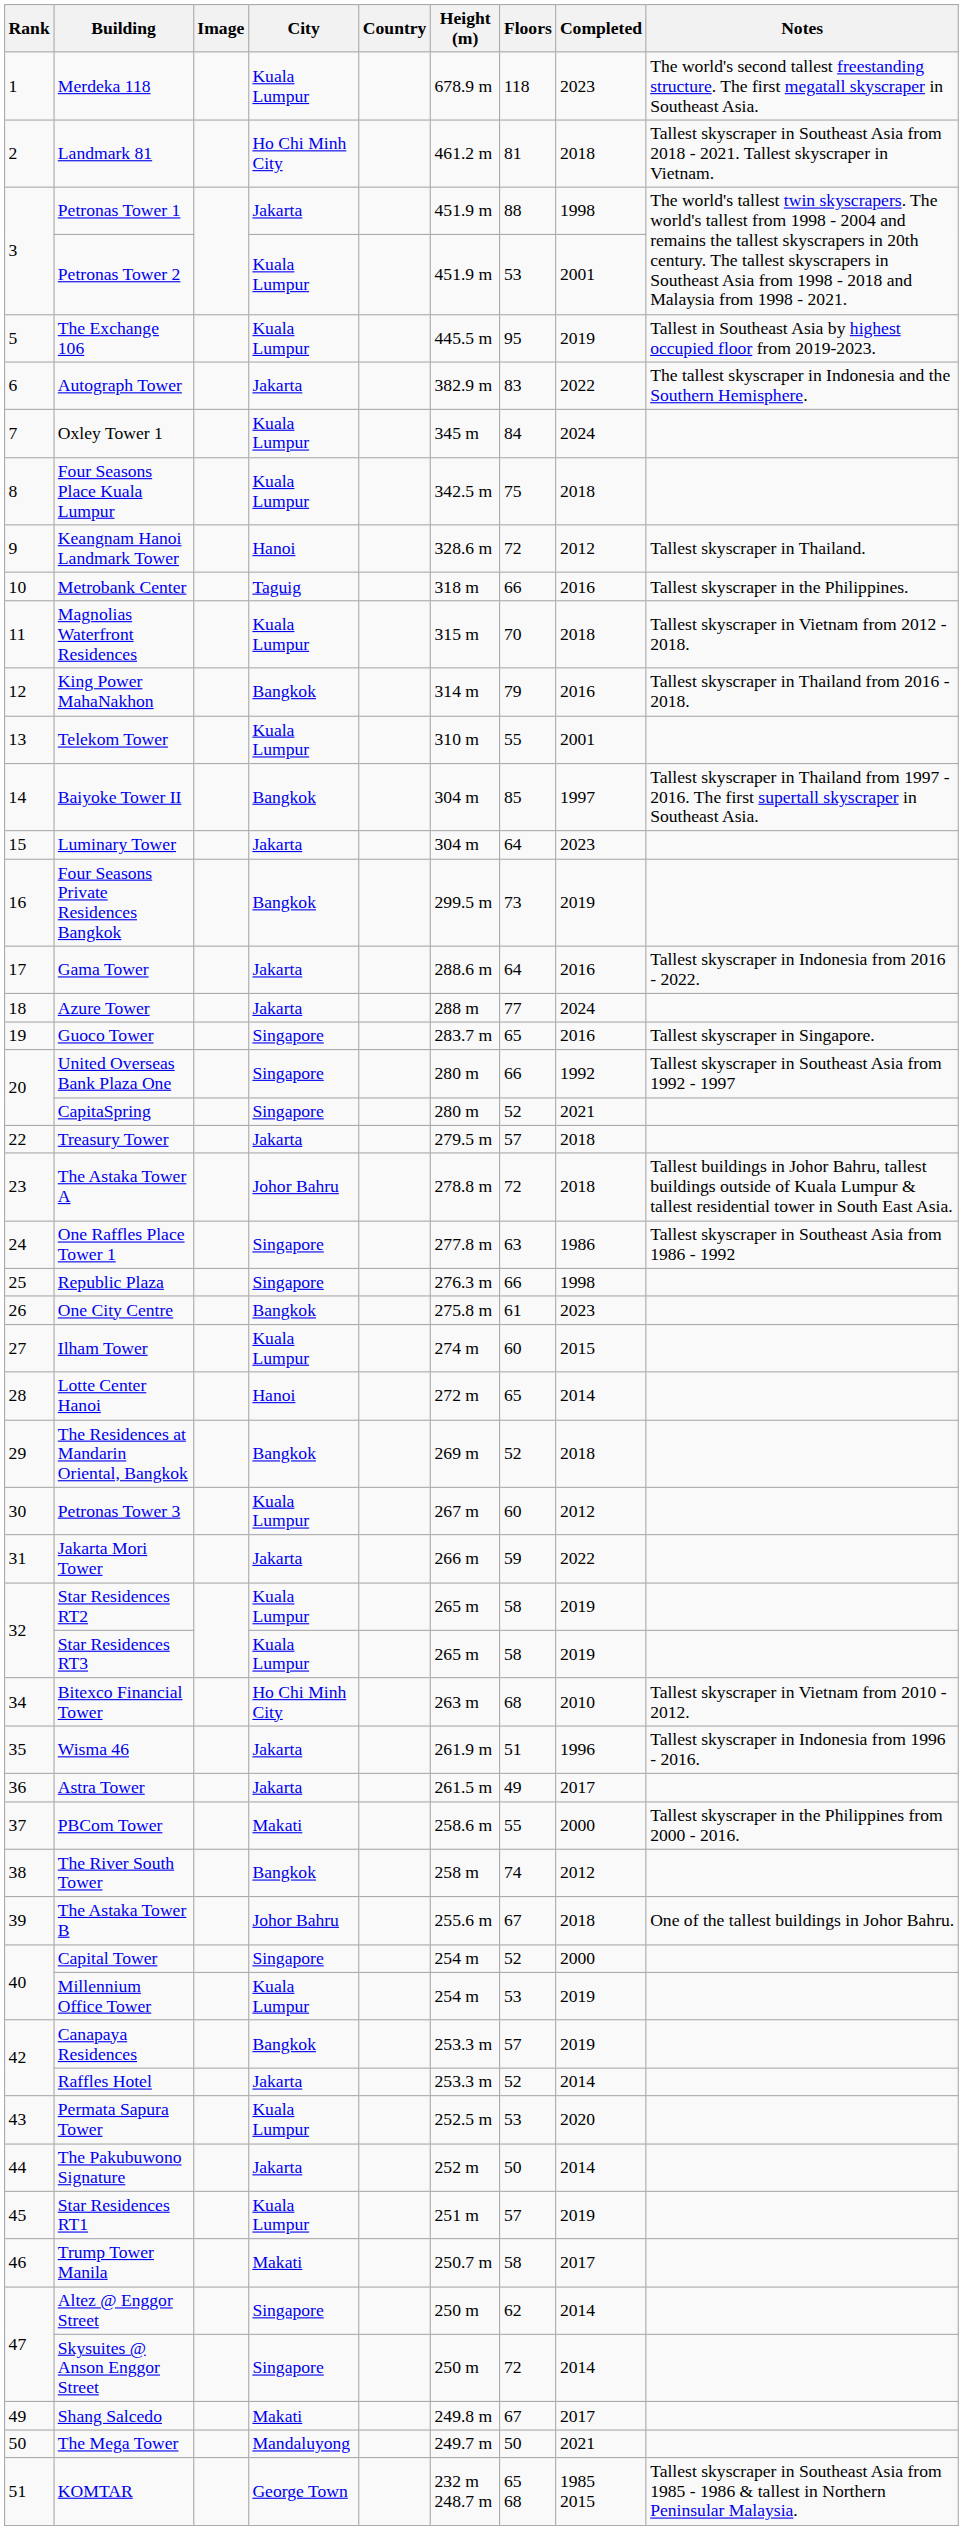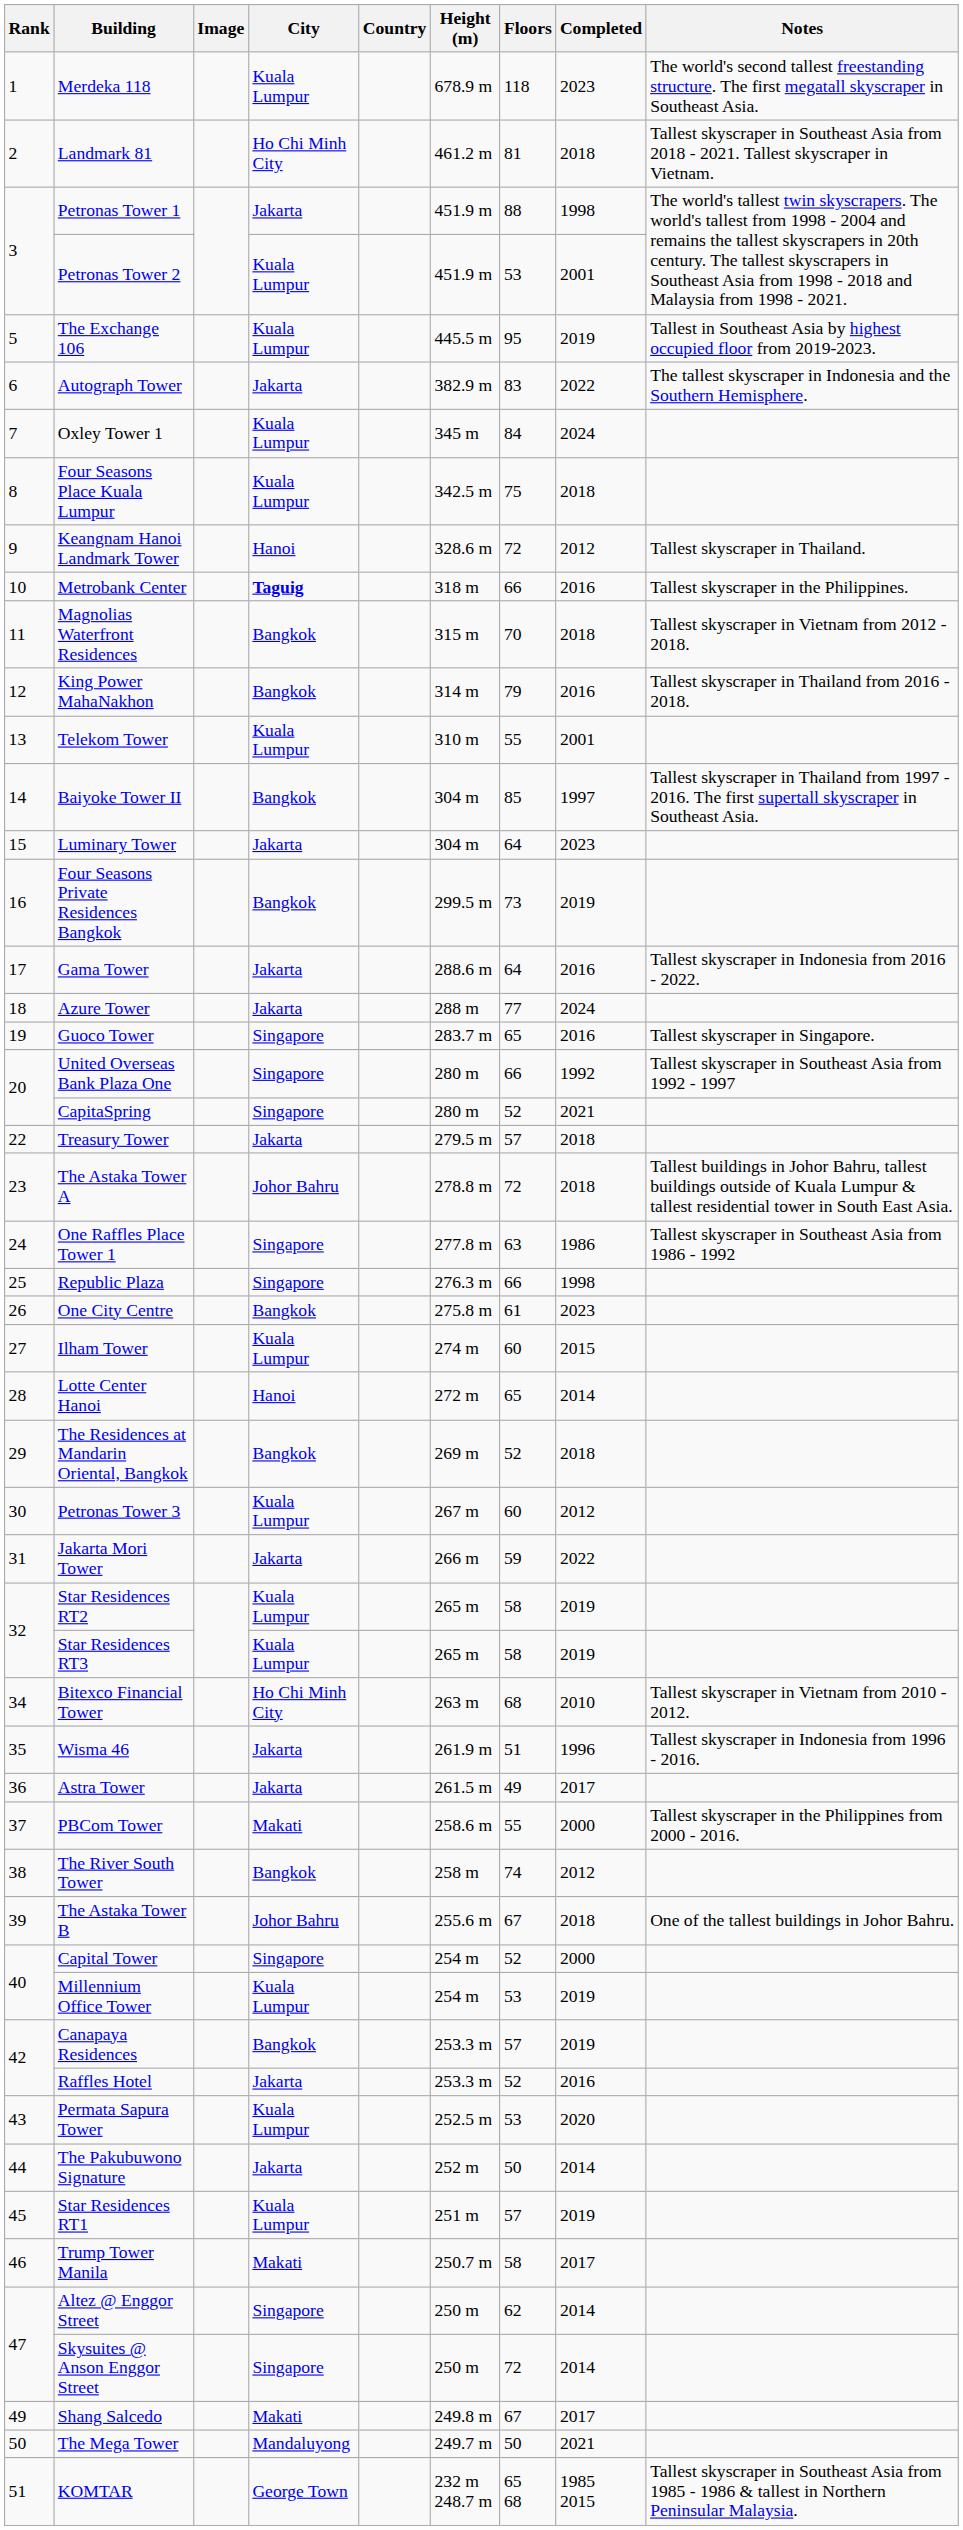 <table class="wikitable sortable">
 <tr>
 <th>Rank</th>
 <th>Building</th>
 <th>Image</th>
 <th>City</th>
 <th>Country</th>
 <th>Height (m)</th>
 <th>Floors</th>
 <th>Completed</th>
 <th>Notes</th>
 </tr>
 <tr style>
 <td>1</td>
 <td><a href='#'>Merdeka 118</a></td>
 <td></td>
 <td><a href='#'>Kuala Lumpur</a></td>
 <td></td>
 <td>678.9 m</td>
 <td>118</td>
 <td>2023</td>
 <td>The world's second tallest <a href='#'>freestanding structure</a>. The first <a href='#'>megatall skyscraper</a> in Southeast Asia.</td>
 </tr>
 <tr style>
 <td>2</td>
 <td><a href='#'>Landmark 81</a></td>
 <td></td>
 <td><a href='#'>Ho Chi Minh City</a></td>
 <td></td>
 <td>461.2 m</td>
 <td>81</td>
 <td>2018</td>
 <td>Tallest skyscraper in Southeast Asia from 2018 - 2021. Tallest skyscraper in Vietnam.</td>
 </tr>
 <tr>
 <td rowspan="2">3</td>
 <td><a href='#'>Petronas Tower 1</a></td>
 <td rowspan="2"></td>
 <td><a href='#'>Jakarta</a></td>
 <td></td>
 <td>451.9 m</td>
 <td>88</td>
 <td>1998</td>
 <td rowspan="2">The world's tallest <a href='#'>twin skyscrapers</a>. The world's tallest from 1998 - 2004 and remains the tallest skyscrapers in 20th century. The tallest skyscrapers in Southeast Asia from 1998 - 2018 and Malaysia from 1998 - 2021.</td>
 </tr>
 <tr style>
 <td><a href='#'>Petronas Tower 2</a></td>
 <td><a href='#'>Kuala Lumpur</a></td>
 <td></td>
 <td>451.9 m</td>
 <td>53</td>
 <td>2001</td>
 </tr>
 <tr>
 <td>5</td>
 <td><a href='#'>The Exchange 106</a></td>
 <td></td>
 <td><a href='#'>Kuala Lumpur</a></td>
 <td></td>
 <td>445.5 m</td>
 <td>95</td>
 <td>2019</td>
 <td>Tallest in Southeast Asia by <a href='#'>highest occupied floor</a> from 2019-2023.</td>
 </tr>
 <tr style>
 <td>6</td>
 <td><a href='#'>Autograph Tower</a></td>
 <td></td>
 <td><a href='#'>Jakarta</a></td>
 <td></td>
 <td>382.9 m</td>
 <td>83</td>
 <td>2022</td>
 <td>The tallest skyscraper in Indonesia and the <a href='#'>Southern Hemisphere</a>.</td>
 </tr>
 <tr>
 <td>7</td>
 <td>Oxley Tower 1</td>
 <td></td>
 <td><a href='#'>Kuala Lumpur</a></td>
 <td></td>
 <td>345 m</td>
 <td>84</td>
 <td>2024</td>
 <td></td>
 </tr>
 <tr>
 <td>8</td>
 <td><a href='#'>Four Seasons Place Kuala Lumpur</a></td>
 <td></td>
 <td><a href='#'>Kuala Lumpur</a></td>
 <td></td>
 <td>342.5 m</td>
 <td>75</td>
 <td>2018</td>
 <td></td>
 </tr>
 <tr>
 <td>9</td>
 <td><a href='#'>Keangnam Hanoi Landmark Tower</a></td>
 <td></td>
 <td><a href='#'>Hanoi</a></td>
 <td></td>
 <td>328.6 m</td>
 <td>72</td>
 <td>2012</td>
 <td>Tallest skyscraper in Thailand.</td>
 </tr>
 <tr>
 <td>10</td>
 <td><a href='#'>Metrobank Center</a></td>
 <td></td>
-<td><a href='#'>Taguig</a></td>
+<td><strong><a href='#'>Taguig</a></strong></td>
 <td></td>
 <td>318 m</td>
 <td>66</td>
 <td>2016</td>
 <td>Tallest skyscraper in the Philippines.</td>
 </tr>
 <tr>
 <td>11</td>
 <td><a href='#'>Magnolias Waterfront Residences</a></td>
 <td></td>
-<td><a href='#'>Kuala Lumpur</a></td>
+<td><a href='#'>Bangkok</a></td>
 <td></td>
 <td>315 m</td>
 <td>70</td>
 <td>2018</td>
 <td>Tallest skyscraper in Vietnam from 2012 - 2018.</td>
 </tr>
 <tr>
 <td>12</td>
 <td><a href='#'>King Power MahaNakhon</a></td>
 <td></td>
 <td><a href='#'>Bangkok</a></td>
 <td></td>
 <td>314 m</td>
 <td>79</td>
 <td>2016</td>
 <td>Tallest skyscraper in Thailand from 2016 - 2018.</td>
 </tr>
 <tr>
 <td>13</td>
 <td><a href='#'>Telekom Tower</a></td>
 <td></td>
 <td><a href='#'>Kuala Lumpur</a></td>
 <td></td>
 <td>310 m</td>
 <td>55</td>
 <td>2001</td>
 <td></td>
 </tr>
 <tr style>
 <td>14</td>
 <td><a href='#'>Baiyoke Tower II</a></td>
 <td></td>
 <td><a href='#'>Bangkok</a></td>
 <td></td>
 <td>304 m</td>
 <td>85</td>
 <td>1997</td>
 <td>Tallest skyscraper in Thailand from 1997 - 2016. The first <a href='#'>supertall skyscraper</a> in Southeast Asia.</td>
 </tr>
 <tr>
 <td>15</td>
 <td><a href='#'>Luminary Tower</a></td>
 <td></td>
 <td><a href='#'>Jakarta</a></td>
 <td></td>
 <td>304 m</td>
 <td>64</td>
 <td>2023</td>
 <td></td>
 </tr>
 <tr>
 <td>16</td>
 <td><a href='#'>Four Seasons Private Residences Bangkok</a></td>
 <td></td>
 <td><a href='#'>Bangkok</a></td>
 <td></td>
 <td>299.5 m</td>
 <td>73</td>
 <td>2019</td>
 <td></td>
 </tr>
 <tr>
 <td>17</td>
 <td><a href='#'>Gama Tower</a></td>
 <td></td>
 <td><a href='#'>Jakarta</a></td>
 <td></td>
 <td>288.6 m</td>
 <td>64</td>
 <td>2016</td>
 <td>Tallest skyscraper in Indonesia from 2016 - 2022.</td>
 </tr>
 <tr>
 <td>18</td>
 <td><a href='#'>Azure Tower</a></td>
 <td></td>
 <td><a href='#'>Jakarta</a></td>
 <td></td>
 <td>288 m</td>
 <td>77</td>
 <td>2024</td>
 <td></td>
 </tr>
 <tr>
 <td>19</td>
 <td><a href='#'>Guoco Tower</a></td>
 <td></td>
 <td><a href='#'>Singapore</a></td>
 <td></td>
 <td>283.7 m</td>
 <td>65</td>
 <td>2016</td>
 <td>Tallest skyscraper in Singapore.</td>
 </tr>
 <tr style>
 <td rowspan="2">20</td>
 <td><a href='#'>United Overseas Bank Plaza One</a></td>
 <td></td>
 <td><a href='#'>Singapore</a></td>
 <td></td>
 <td>280 m</td>
 <td>66</td>
 <td>1992</td>
 <td>Tallest skyscraper in Southeast Asia from 1992 - 1997</td>
 </tr>
 <tr>
 <td><a href='#'>CapitaSpring</a></td>
 <td></td>
 <td><a href='#'>Singapore</a></td>
 <td></td>
 <td>280 m</td>
 <td>52</td>
 <td>2021</td>
 <td></td>
 </tr>
 <tr>
 <td>22</td>
 <td><a href='#'>Treasury Tower</a></td>
 <td></td>
 <td><a href='#'>Jakarta</a></td>
 <td></td>
 <td>279.5 m</td>
 <td>57</td>
 <td>2018</td>
 <td></td>
 </tr>
 <tr>
 <td>23</td>
 <td><a href='#'>The Astaka Tower A</a></td>
 <td></td>
 <td><a href='#'>Johor Bahru</a></td>
 <td></td>
 <td>278.8 m</td>
 <td>72</td>
 <td>2018</td>
 <td>Tallest buildings in Johor Bahru, tallest buildings outside of Kuala Lumpur & tallest residential tower in South East Asia.</td>
 </tr>
 <tr style>
 <td>24</td>
 <td><a href='#'>One Raffles Place Tower 1</a></td>
 <td></td>
 <td><a href='#'>Singapore</a></td>
 <td></td>
 <td>277.8 m</td>
 <td>63</td>
 <td>1986</td>
 <td>Tallest skyscraper in Southeast Asia from 1986 - 1992</td>
 </tr>
 <tr>
 <td>25</td>
 <td><a href='#'>Republic Plaza</a></td>
 <td></td>
 <td><a href='#'>Singapore</a></td>
 <td></td>
 <td>276.3 m</td>
 <td>66</td>
 <td>1998</td>
 <td></td>
 </tr>
 <tr>
 <td>26</td>
 <td><a href='#'>One City Centre</a></td>
 <td></td>
 <td><a href='#'>Bangkok</a></td>
 <td></td>
 <td>275.8 m</td>
 <td>61</td>
 <td>2023</td>
 <td></td>
 </tr>
 <tr>
 <td>27</td>
 <td><a href='#'>Ilham Tower</a></td>
 <td></td>
 <td><a href='#'>Kuala Lumpur</a></td>
 <td></td>
 <td>274 m</td>
 <td>60</td>
 <td>2015</td>
 <td></td>
 </tr>
 <tr>
 <td>28</td>
 <td><a href='#'>Lotte Center Hanoi</a></td>
 <td></td>
 <td><a href='#'>Hanoi</a></td>
 <td></td>
 <td>272 m</td>
 <td>65</td>
 <td>2014</td>
 <td></td>
 </tr>
 <tr>
 <td>29</td>
 <td><a href='#'>The Residences at Mandarin Oriental, Bangkok</a></td>
 <td></td>
 <td><a href='#'>Bangkok</a></td>
 <td></td>
 <td>269 m</td>
 <td>52</td>
 <td>2018</td>
 <td></td>
 </tr>
 <tr>
 <td>30</td>
 <td><a href='#'>Petronas Tower 3</a></td>
 <td></td>
 <td><a href='#'>Kuala Lumpur</a></td>
 <td></td>
 <td>267 m</td>
 <td>60</td>
 <td>2012</td>
 <td></td>
 </tr>
 <tr>
 <td>31</td>
 <td><a href='#'>Jakarta Mori Tower</a></td>
 <td></td>
 <td><a href='#'>Jakarta</a></td>
 <td></td>
 <td>266 m</td>
 <td>59</td>
 <td>2022</td>
 <td></td>
 </tr>
 <tr>
 <td rowspan="2">32</td>
 <td><a href='#'>Star Residences RT2</a></td>
 <td rowspan="2"></td>
 <td><a href='#'>Kuala Lumpur</a></td>
 <td></td>
 <td>265 m</td>
 <td>58</td>
 <td>2019</td>
 <td></td>
 </tr>
 <tr>
 <td><a href='#'>Star Residences RT3</a></td>
 <td><a href='#'>Kuala Lumpur</a></td>
 <td></td>
 <td>265 m</td>
 <td>58</td>
 <td>2019</td>
 <td></td>
 </tr>
 <tr>
 <td>34</td>
 <td><a href='#'>Bitexco Financial Tower</a></td>
 <td></td>
 <td><a href='#'>Ho Chi Minh City</a></td>
 <td></td>
 <td>263 m</td>
 <td>68</td>
 <td>2010</td>
 <td>Tallest skyscraper in Vietnam from 2010 - 2012.</td>
 </tr>
 <tr>
 <td>35</td>
 <td><a href='#'>Wisma 46</a></td>
 <td></td>
 <td><a href='#'>Jakarta</a></td>
 <td></td>
 <td>261.9 m</td>
 <td>51</td>
 <td>1996</td>
 <td>Tallest skyscraper in Indonesia from 1996 - 2016.</td>
 </tr>
 <tr>
 <td>36</td>
 <td><a href='#'>Astra Tower</a></td>
 <td></td>
 <td><a href='#'>Jakarta</a></td>
 <td></td>
 <td>261.5 m</td>
 <td>49</td>
 <td>2017</td>
 <td></td>
 </tr>
 <tr>
 <td>37</td>
 <td><a href='#'>PBCom Tower</a></td>
 <td></td>
 <td><a href='#'>Makati</a></td>
 <td></td>
 <td>258.6 m</td>
 <td>55</td>
 <td>2000</td>
 <td>Tallest skyscraper in the Philippines from 2000 - 2016.</td>
 </tr>
 <tr>
 <td>38</td>
 <td><a href='#'>The River South Tower</a></td>
 <td></td>
 <td><a href='#'>Bangkok</a></td>
 <td></td>
 <td>258 m</td>
 <td>74</td>
 <td>2012</td>
 <td></td>
 </tr>
 <tr>
 <td>39</td>
 <td><a href='#'>The Astaka Tower B</a></td>
 <td></td>
 <td><a href='#'>Johor Bahru</a></td>
 <td></td>
 <td>255.6 m</td>
 <td>67</td>
 <td>2018</td>
 <td>One of the tallest buildings in Johor Bahru.</td>
 </tr>
 <tr>
 <td rowspan="2">40</td>
 <td><a href='#'>Capital Tower</a></td>
 <td></td>
 <td><a href='#'>Singapore</a></td>
 <td></td>
 <td>254 m</td>
 <td>52</td>
 <td>2000</td>
 <td></td>
 </tr>
 <tr>
 <td><a href='#'>Millennium Office Tower</a></td>
 <td></td>
 <td><a href='#'>Kuala Lumpur</a></td>
 <td></td>
 <td>254 m</td>
 <td>53</td>
 <td>2019</td>
 <td></td>
 </tr>
 <tr>
 <td rowspan="2">42</td>
 <td><a href='#'>Canapaya Residences</a></td>
 <td></td>
 <td><a href='#'>Bangkok</a></td>
 <td></td>
 <td>253.3 m</td>
 <td>57</td>
 <td>2019</td>
 <td></td>
 </tr>
 <tr>
 <td><a href='#'>Raffles Hotel</a></td>
 <td></td>
 <td><a href='#'>Jakarta</a></td>
 <td></td>
 <td>253.3 m</td>
 <td>52</td>
-<td>2014</td>
+<td>2016</td>
 <td></td>
 </tr>
 <tr>
 <td>43</td>
 <td><a href='#'>Permata Sapura Tower</a></td>
 <td></td>
 <td><a href='#'>Kuala Lumpur</a></td>
 <td></td>
 <td>252.5 m</td>
 <td>53</td>
 <td>2020</td>
 <td></td>
 </tr>
 <tr>
 <td>44</td>
 <td><a href='#'>The Pakubuwono Signature</a></td>
 <td></td>
 <td><a href='#'>Jakarta</a></td>
 <td></td>
 <td>252 m</td>
 <td>50</td>
 <td>2014</td>
 <td></td>
 </tr>
 <tr>
 <td>45</td>
 <td><a href='#'>Star Residences RT1</a></td>
 <td></td>
 <td><a href='#'>Kuala Lumpur</a></td>
 <td></td>
 <td>251 m</td>
 <td>57</td>
 <td>2019</td>
 <td></td>
 </tr>
 <tr>
 <td>46</td>
 <td><a href='#'>Trump Tower Manila</a></td>
 <td></td>
 <td><a href='#'>Makati</a></td>
 <td></td>
 <td>250.7 m</td>
 <td>58</td>
 <td>2017</td>
 <td></td>
 </tr>
 <tr>
 <td rowspan="2">47</td>
 <td><a href='#'>Altez @ Enggor Street</a></td>
 <td></td>
 <td><a href='#'>Singapore</a></td>
 <td></td>
 <td>250 m</td>
 <td>62</td>
 <td>2014</td>
 <td></td>
 </tr>
 <tr>
 <td><a href='#'>Skysuites @ Anson Enggor Street</a></td>
 <td></td>
 <td><a href='#'>Singapore</a></td>
 <td></td>
 <td>250 m</td>
 <td>72</td>
 <td>2014</td>
 <td></td>
 </tr>
 <tr>
 <td>49</td>
 <td><a href='#'>Shang Salcedo</a></td>
 <td></td>
 <td><a href='#'>Makati</a></td>
 <td></td>
 <td>249.8 m</td>
 <td>67</td>
 <td>2017</td>
 <td></td>
 </tr>
 <tr>
 <td>50</td>
 <td><a href='#'>The Mega Tower</a></td>
 <td></td>
 <td><a href='#'>Mandaluyong</a></td>
 <td></td>
 <td>249.7 m</td>
 <td>50</td>
 <td>2021</td>
 <td></td>
 </tr>
 <tr style>
 <td>51</td>
 <td><a href='#'>KOMTAR</a></td>
 <td></td>
 <td><a href='#'>George Town</a></td>
 <td></td>
 <td>232 m<br>248.7 m</td>
 <td>65<br>68</td>
 <td>1985<br>2015</td>
 <td>Tallest skyscraper in Southeast Asia from 1985 - 1986 & tallest in Northern <a href='#'>Peninsular Malaysia</a>.</td>
 </tr>
 <tr>
 </tr>
 </table>
